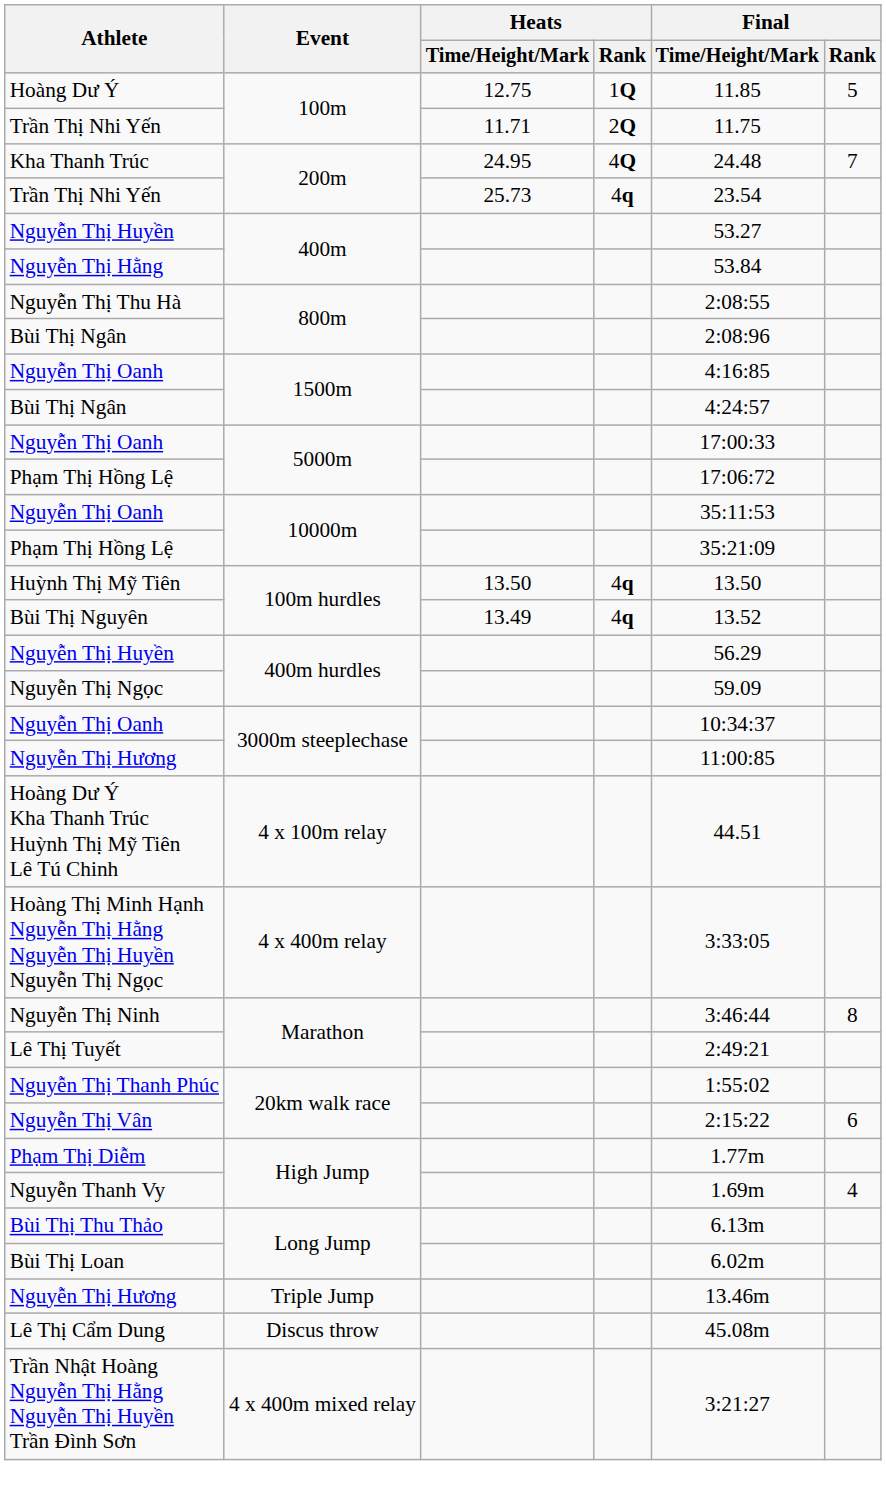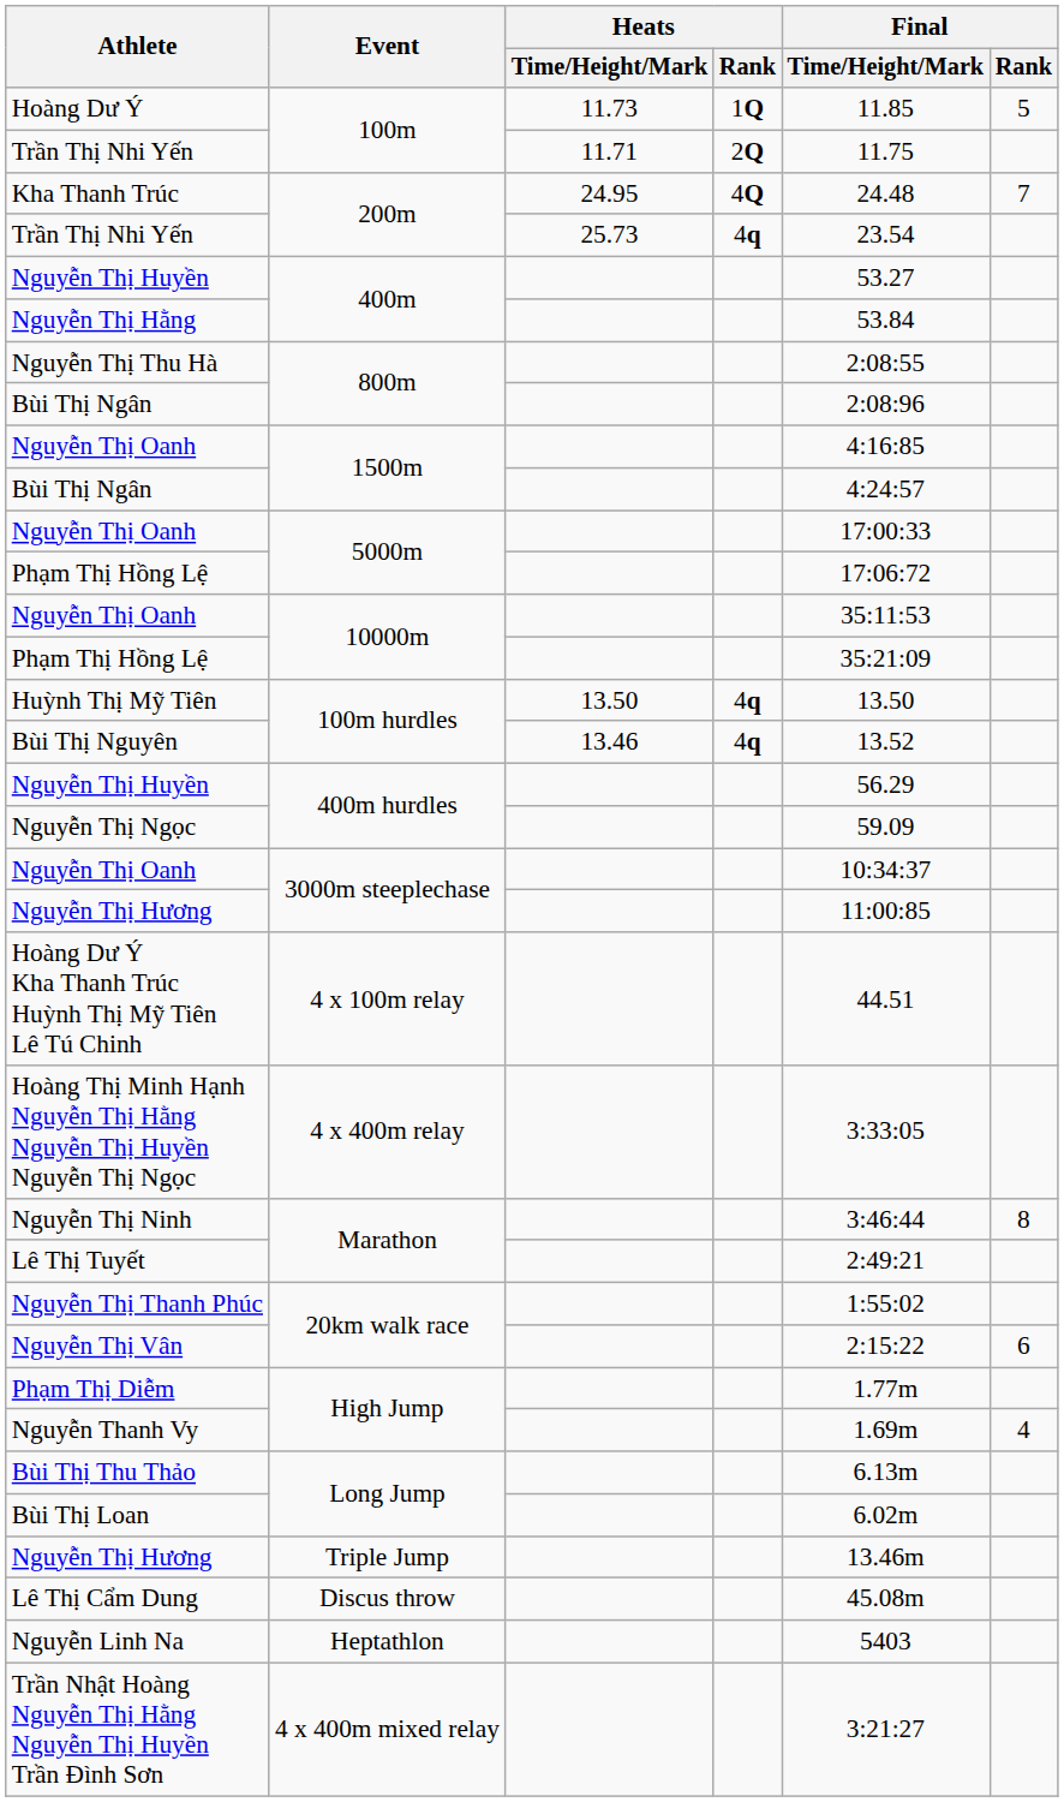 <table class="wikitable" style="font-size:90%; text-align:center">
 <tr>
 <th rowspan="2">Athlete</th>
 <th rowspan="2">Event</th>
 <th colspan="2">Heats</th>
 <th colspan="2">Final</th>
 </tr>
 <tr style="font-size:95%">
 <th>Time/Height/Mark</th>
 <th>Rank</th>
 <th>Time/Height/Mark</th>
 <th>Rank</th>
 </tr>
 <tr align="center">
 <td align=left>Hoàng Dư Ý</td>
 <td rowspan="2" align="Center">100m</td>
-<td>12.75</td>
+<td>11.73</td>
 <td>1<strong>Q</strong></td>
 <td>11.85</td>
 <td>5</td>
 </tr>
 <tr align="center">
 <td align=left>Trần Thị Nhi Yến</td>
 <td>11.71</td>
 <td>2<strong>Q</strong></td>
 <td>11.75</td>
 <td></td>
 </tr>
 <tr align="center">
 <td align=left>Kha Thanh Trúc</td>
 <td rowspan="2" align="Center">200m</td>
 <td>24.95</td>
 <td>4<strong>Q</strong></td>
 <td>24.48</td>
 <td>7</td>
 </tr>
 <tr align="center">
 <td align=left>Trần Thị Nhi Yến</td>
 <td>25.73</td>
 <td>4<strong>q</strong></td>
 <td>23.54</td>
 <td></td>
 </tr>
 <tr align="center">
 <td align=left><a href='#'>Nguyễn Thị Huyền</a></td>
 <td rowspan="2" align="Center">400m</td>
 <td></td>
 <td></td>
 <td>53.27</td>
 <td></td>
 </tr>
 <tr align="center">
 <td align=left><a href='#'>Nguyễn Thị Hằng</a></td>
 <td></td>
 <td></td>
 <td>53.84</td>
 <td></td>
 </tr>
 <tr align="center">
 <td align=left>Nguyễn Thị Thu Hà</td>
 <td rowspan="2" align="Center">800m</td>
 <td></td>
 <td></td>
 <td>2:08:55</td>
 <td></td>
 </tr>
 <tr align="center">
 <td align=left>Bùi Thị Ngân</td>
 <td></td>
 <td></td>
 <td>2:08:96</td>
 <td></td>
 </tr>
 <tr align="center">
 <td align=left><a href='#'>Nguyễn Thị Oanh</a></td>
 <td rowspan="2" align="Center">1500m</td>
 <td></td>
 <td></td>
 <td>4:16:85</td>
 <td></td>
 </tr>
 <tr align="center">
 <td align=left>Bùi Thị Ngân</td>
 <td></td>
 <td></td>
 <td>4:24:57</td>
 <td></td>
 </tr>
 <tr align="center">
 <td align=left><a href='#'>Nguyễn Thị Oanh</a></td>
 <td rowspan="2" align="Center">5000m</td>
 <td></td>
 <td></td>
 <td>17:00:33</td>
 <td></td>
 </tr>
 <tr align="center">
 <td align=left>Phạm Thị Hồng Lệ</td>
 <td></td>
 <td></td>
 <td>17:06:72</td>
 <td></td>
 </tr>
 <tr align="center">
 <td align=left><a href='#'>Nguyễn Thị Oanh</a></td>
 <td rowspan="2" align="Center">10000m</td>
 <td></td>
 <td></td>
 <td>35:11:53</td>
 <td></td>
 </tr>
 <tr align="center">
 <td align=left>Phạm Thị Hồng Lệ</td>
 <td></td>
 <td></td>
 <td>35:21:09</td>
 <td></td>
 </tr>
 <tr align="center">
 <td align=left>Huỳnh Thị Mỹ Tiên</td>
 <td rowspan="2" align="Center">100m hurdles</td>
 <td>13.50</td>
 <td>4<strong>q</strong></td>
 <td>13.50</td>
 <td></td>
 </tr>
 <tr align="center">
 <td align=left>Bùi Thị Nguyên</td>
-<td>13.49</td>
+<td>13.46</td>
 <td>4<strong>q</strong></td>
 <td>13.52</td>
 <td></td>
 </tr>
 <tr align="center">
 <td align=left><a href='#'>Nguyễn Thị Huyền</a></td>
 <td rowspan="2" align="Center">400m hurdles</td>
 <td></td>
 <td></td>
 <td>56.29</td>
 <td></td>
 </tr>
 <tr align="center">
 <td align=left>Nguyễn Thị Ngọc</td>
 <td></td>
 <td></td>
 <td>59.09</td>
 <td></td>
 </tr>
 <tr align="center">
 <td align=left><a href='#'>Nguyễn Thị Oanh</a></td>
 <td rowspan="2" align="Center">3000m steeplechase</td>
 <td></td>
 <td></td>
 <td>10:34:37</td>
 <td></td>
 </tr>
 <tr align="center">
 <td align=left><a href='#'>Nguyễn Thị Hương</a></td>
 <td></td>
 <td></td>
 <td>11:00:85</td>
 <td></td>
 </tr>
 <tr align=center>
 <td align=left>Hoàng Dư Ý<br>Kha Thanh Trúc<br>Huỳnh Thị Mỹ Tiên<br>Lê Tú Chinh</td>
 <td rowspan=1 align="Center">4 x 100m relay</td>
 <td></td>
 <td></td>
 <td>44.51</td>
 <td></td>
 </tr>
 <tr align=center>
 <td align=left>Hoàng Thị Minh Hạnh<br><a href='#'>Nguyễn Thị Hằng</a><br><a href='#'>Nguyễn Thị Huyền</a><br>Nguyễn Thị Ngọc</td>
 <td rowspan=1 align="Center">4 x 400m relay</td>
 <td></td>
 <td></td>
 <td>3:33:05</td>
 <td></td>
 </tr>
 <tr align="center">
 <td align=left>Nguyễn Thị Ninh</td>
 <td rowspan="2" align="Center">Marathon</td>
 <td></td>
 <td></td>
 <td>3:46:44</td>
 <td>8</td>
 </tr>
 <tr align="center">
 <td align=left>Lê Thị Tuyết</td>
 <td></td>
 <td></td>
 <td>2:49:21</td>
 <td></td>
 </tr>
 <tr align="center">
 <td align=left><a href='#'>Nguyễn Thị Thanh Phúc</a></td>
 <td rowspan="2" align="Center">20km walk race</td>
 <td></td>
 <td></td>
 <td>1:55:02</td>
 <td></td>
 </tr>
 <tr align="center">
 <td align=left><a href='#'>Nguyễn Thị Vân</a></td>
 <td></td>
 <td></td>
 <td>2:15:22</td>
 <td>6</td>
 </tr>
 <tr align="center">
 <td align=left><a href='#'>Phạm Thị Diễm</a></td>
 <td rowspan="2" align="Center">High Jump</td>
 <td></td>
 <td></td>
 <td>1.77m</td>
 <td></td>
 </tr>
 <tr align="center">
 <td align=left>Nguyễn Thanh Vy</td>
 <td></td>
 <td></td>
 <td>1.69m</td>
 <td>4</td>
 </tr>
 <tr align="center">
 <td align=left><a href='#'>Bùi Thị Thu Thảo</a></td>
 <td rowspan="2" align="Center">Long Jump</td>
 <td></td>
 <td></td>
 <td>6.13m</td>
 <td></td>
 </tr>
 <tr align="center">
 <td align=left>Bùi Thị Loan</td>
 <td></td>
 <td></td>
 <td>6.02m</td>
 <td></td>
 </tr>
 <tr align="center">
 <td align=left><a href='#'>Nguyễn Thị Hương</a></td>
 <td rowspan="1" align="Center">Triple Jump</td>
 <td></td>
 <td></td>
 <td>13.46m</td>
 <td></td>
 </tr>
 <tr align="center">
 <td align=left>Lê Thị Cẩm Dung</td>
 <td rowspan="1" align="Center">Discus throw</td>
 <td></td>
 <td></td>
 <td>45.08m</td>
 <td></td>
 </tr>
+<tr align="center">
+<td align=left>Nguyễn Linh Na</td>
+<td rowspan="1" align="Center">Heptathlon</td>
+<td></td>
+<td></td>
+<td>5403</td>
+<td></td>
+</tr>
 <tr align=center>
 <td align=left>Trần Nhật Hoàng<br><a href='#'>Nguyễn Thị Hằng</a><br><a href='#'>Nguyễn Thị Huyền</a><br>Trần Đình Sơn</td>
 <td rowspan=1 align="Center">4 x 400m mixed relay</td>
 <td></td>
 <td></td>
 <td>3:21:27</td>
 <td></td>
 </tr>
 </table>
